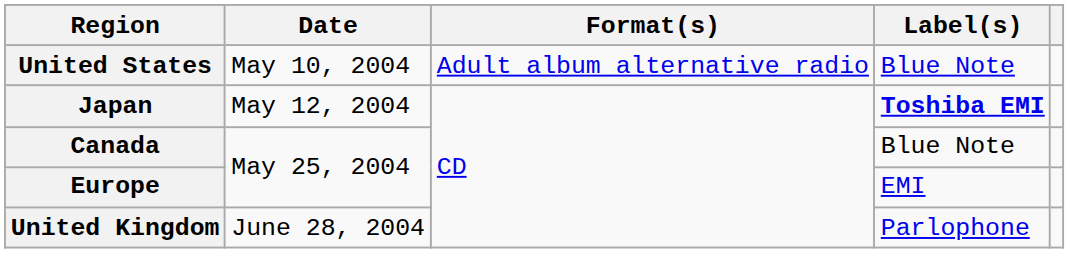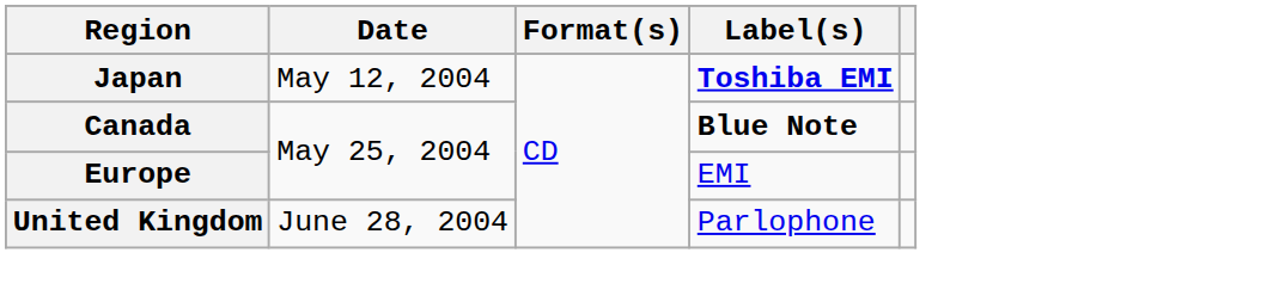 <table class="wikitable plainrowheaders">
 <tr>
 <th scope="col">Region</th>
 <th scope="col">Date</th>
 <th scope="col">Format(s)</th>
 <th scope="col">Label(s)</th>
 <th scope="col"></th>
-</tr>
-<tr>
-<th scope="row">United States</th>
-<td>May 10, 2004</td>
-<td><a href='#'>Adult album alternative radio</a></td>
-<td><a href='#'>Blue Note</a></td>
-<td></td>
 </tr>
 <tr>
 <th scope="row">Japan</th>
 <td>May 12, 2004</td>
 <td rowspan="4"><a href='#'>CD</a></td>
 <td><strong><a href='#'>Toshiba EMI</a></strong></td>
 <td></td>
 </tr>
 <tr>
 <th scope="row">Canada</th>
 <td rowspan="2">May 25, 2004</td>
-<td>Blue Note</td>
+<td><strong>Blue Note</strong></td>
 <td></td>
 </tr>
 <tr>
 <th scope="row">Europe</th>
 <td><a href='#'>EMI</a></td>
 <td></td>
 </tr>
 <tr>
 <th scope="row">United Kingdom</th>
 <td>June 28, 2004</td>
 <td><a href='#'>Parlophone</a></td>
 <td></td>
 </tr>
 </table>
